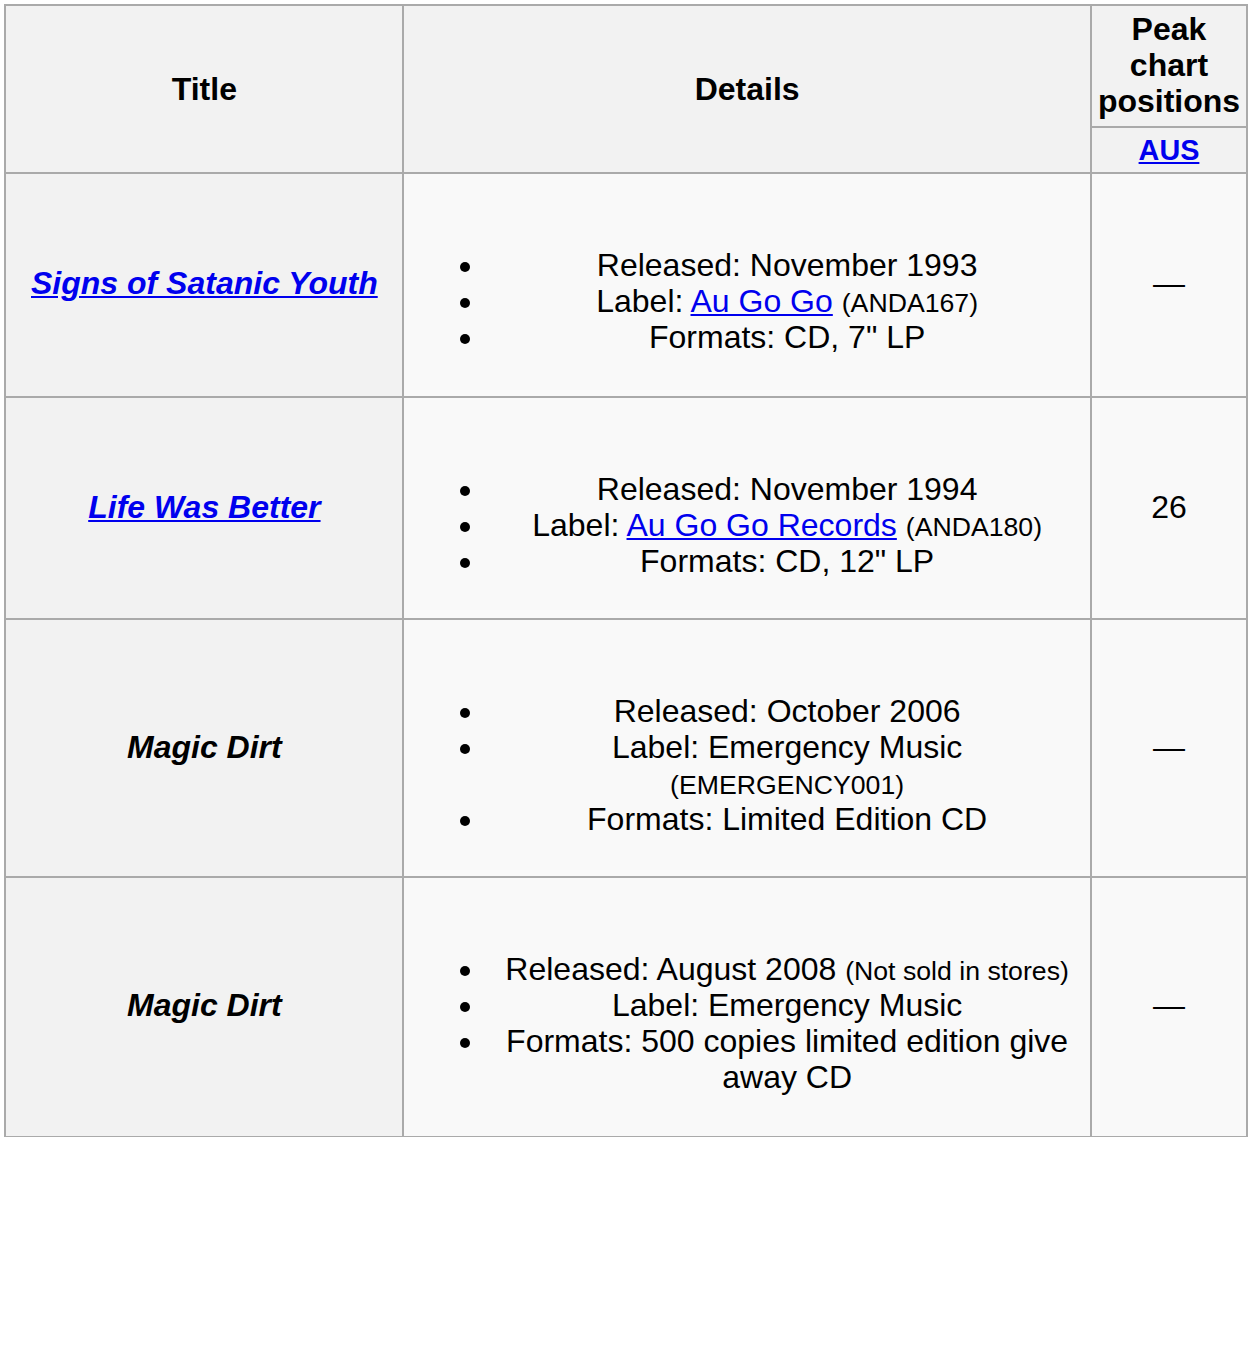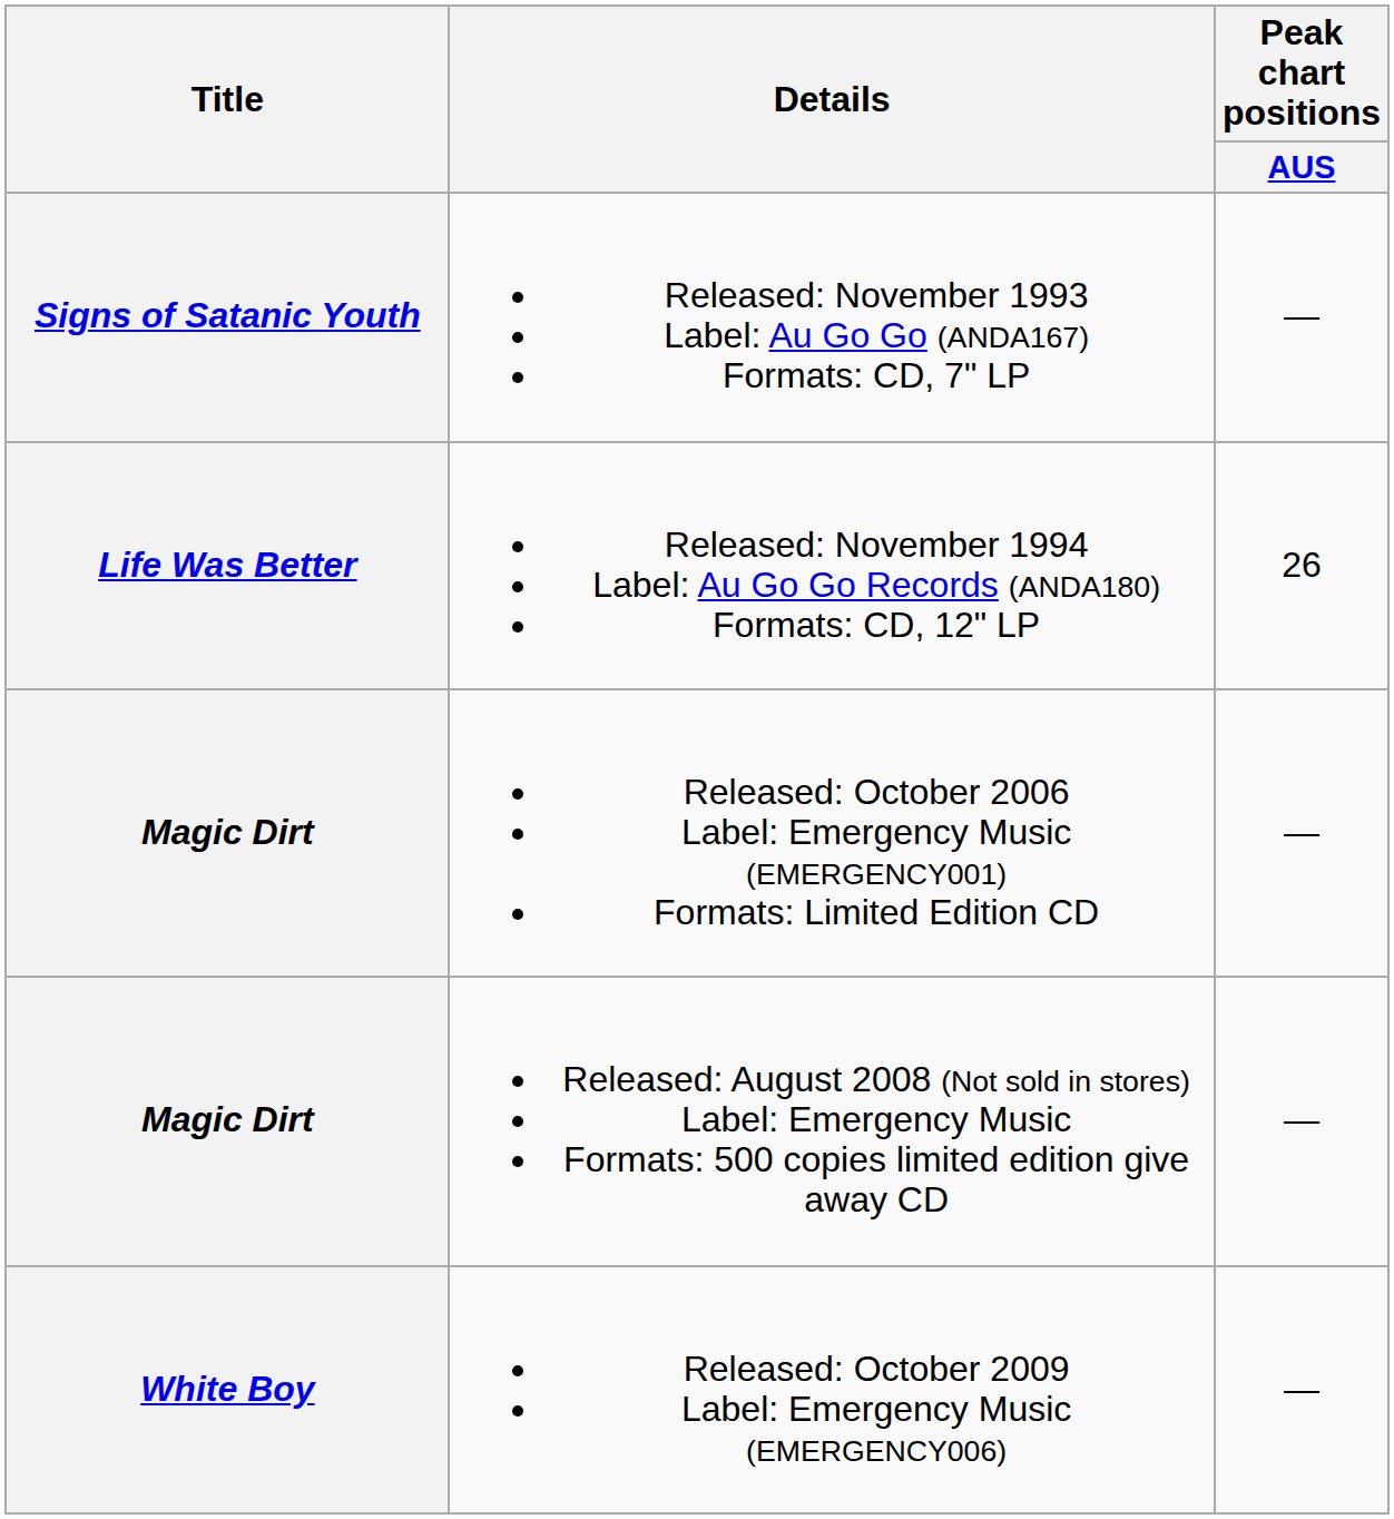 <table class="wikitable plainrowheaders" style="text-align:center;">
 <tr>
 <th scope="col" rowspan="2" style="width:12em;">Title</th>
 <th scope="col" rowspan="2" style="width:21em;">Details</th>
 <th scope="col" colspan="1">Peak chart positions</th>
 </tr>
 <tr>
 <th scope="col" style="width:3em;font-size:90%;"><a href='#'>AUS</a><br></th>
 </tr>
 <tr>
 <th scope="row"><em><a href='#'>Signs of Satanic Youth</a></em></th>
 <td><br><ul><li>Released: November 1993</li><li>Label: <a href='#'>Au Go Go</a> <small>(ANDA167)</small></li><li>Formats: CD, 7" LP</li></ul></td>
 <td>—</td>
 </tr>
 <tr>
 <th scope="row"><em><a href='#'>Life Was Better</a></em></th>
 <td><br><ul><li>Released: November 1994</li><li>Label: <a href='#'>Au Go Go Records</a> <small>(ANDA180)</small></li><li>Formats: CD, 12" LP</li></ul></td>
 <td>26</td>
 </tr>
 <tr>
 <th scope="row"><em>Magic Dirt</em></th>
 <td><br><ul><li>Released: October 2006</li><li>Label: Emergency Music <small>(EMERGENCY001)</small></li><li>Formats: Limited Edition CD</li></ul></td>
 <td>—</td>
 </tr>
 <tr>
 <th scope="row"><em>Magic Dirt</em></th>
 <td><br><ul><li>Released: August 2008 <small>(Not sold in stores)</small></li><li>Label: Emergency Music</li><li>Formats: 500 copies limited edition give away CD</li></ul></td>
 <td>—</td>
 </tr>
+<tr>
+<th scope="row"><em><a href='#'>White Boy</a></em></th>
+<td><br><ul><li>Released: October 2009</li><li>Label: Emergency Music <small>(EMERGENCY006)</small></li></ul></td>
+<td>—</td>
+</tr>
 </table>
